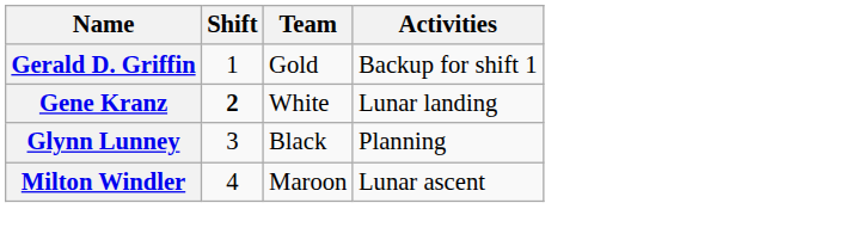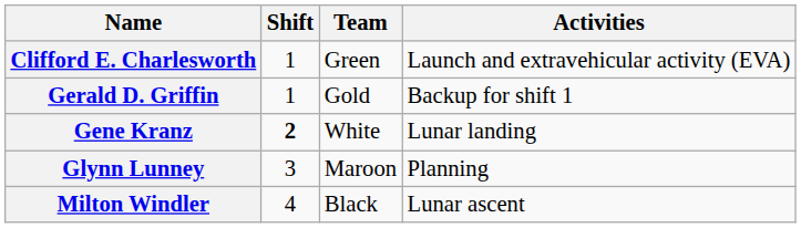 <table class="wikitable plainrowheaders">
 <tr>
 <th scope="col">Name</th>
 <th scope="col">Shift</th>
 <th scope="col">Team</th>
 <th scope="col">Activities</th>
+</tr>
+<tr>
+<th scope="row"><a href='#'>Clifford E. Charlesworth</a></th>
+<td style="text-align:center;">1</td>
+<td>Green</td>
+<td>Launch and extravehicular activity (EVA)</td>
 </tr>
 <tr>
 <th scope="row"><a href='#'>Gerald D. Griffin</a></th>
 <td style="text-align:center;">1</td>
 <td>Gold</td>
 <td>Backup for shift 1</td>
 </tr>
 <tr>
 <th scope="row"><a href='#'>Gene Kranz</a></th>
 <td style="text-align:center;"><strong>2</strong></td>
 <td>White</td>
 <td>Lunar landing</td>
 </tr>
 <tr>
 <th scope="row"><a href='#'>Glynn Lunney</a></th>
 <td style="text-align:center;">3</td>
-<td>Black</td>
+<td>Maroon</td>
 <td>Planning</td>
 </tr>
 <tr>
 <th scope="row"><a href='#'>Milton Windler</a></th>
 <td style="text-align:center;">4</td>
-<td>Maroon</td>
+<td>Black</td>
 <td>Lunar ascent</td>
 </tr>
 </table>
